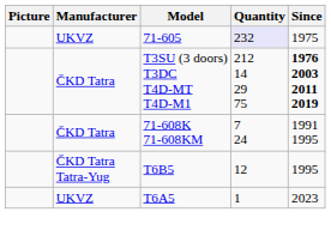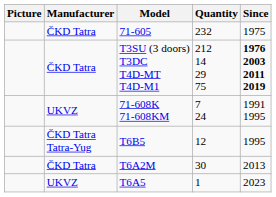 <table class="wikitable sortable">
 <tr>
 <th>Picture</th>
 <th>Manufacturer</th>
 <th>Model</th>
 <th>Quantity</th>
 <th>Since</th>
 </tr>
 <tr>
 <td></td>
-<td> <a href='#'>UKVZ</a></td>
+<td> <a href='#'>ČKD Tatra</a></td>
 <td><a href='#'>71-605</a></td>
-<td style="background: lavender;">232</td>
+<td>232</td>
 <td>1975</td>
 </tr>
 <tr>
 <td></td>
 <td> <a href='#'>ČKD Tatra</a></td>
 <td><a href='#'>T3SU</a> (3 doors)<br><a href='#'>T3DC</a><br><a href='#'>T4D-MT</a><br><a href='#'>T4D-M1</a></td>
 <td>212<br>14<br>29<br>75</td>
 <td><strong>1976<br>2003<br>2011<br>2019</strong></td>
 </tr>
 <tr>
 <td></td>
-<td> <a href='#'>ČKD Tatra</a></td>
+<td> <a href='#'>UKVZ</a></td>
 <td><a href='#'>71-608K</a><br><a href='#'>71-608KM</a></td>
 <td>7<br>24</td>
 <td>1991<br>1995</td>
 </tr>
 <tr>
 <td></td>
 <td> <a href='#'>ČKD Tatra</a><br> <a href='#'>Tatra-Yug</a></td>
 <td><a href='#'>T6B5</a></td>
 <td>12</td>
 <td>1995</td>
 </tr>
 <tr>
 <td></td>
+<td> <a href='#'>ČKD Tatra</a></td>
+<td><a href='#'>T6A2M</a></td>
+<td>30</td>
+<td>2013</td>
+</tr>
+<tr>
+<td></td>
 <td> <a href='#'>UKVZ</a></td>
 <td><a href='#'>T6A5</a></td>
 <td>1</td>
 <td>2023</td>
 </tr>
 </table>
